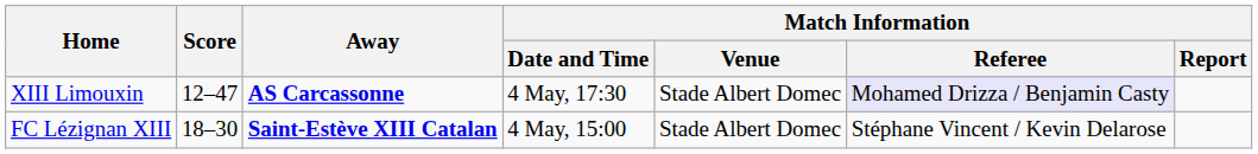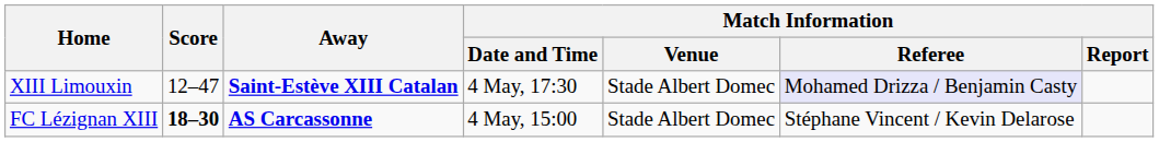 <table class="wikitable defaultcenter col1left col3left">
 <tr>
 <th scope="col" rowspan=2>Home</th>
 <th scope="col" rowspan=2>Score</th>
 <th scope="col" rowspan=2>Away</th>
 <th scope="col" colspan=4>Match Information</th>
 </tr>
 <tr>
 <th scope="col">Date and Time</th>
 <th scope="col">Venue</th>
 <th scope="col">Referee</th>
 <th scope="col">Report</th>
 </tr>
 <tr>
 <td> <a href='#'>XIII Limouxin</a></td>
 <td>12–47</td>
-<td> <strong><a href='#'>AS Carcassonne</a></strong></td>
+<td> <strong><a href='#'>Saint-Estève XIII Catalan</a></strong></td>
 <td>4 May, 17:30</td>
 <td>Stade Albert Domec</td>
 <td style="background: lavender;">Mohamed Drizza / Benjamin Casty</td>
 <td></td>
 </tr>
 <tr>
 <td> <a href='#'>FC Lézignan XIII</a></td>
-<td>18–30</td>
-<td> <strong><a href='#'>Saint-Estève XIII Catalan</a></strong></td>
+<td><strong>18–30</strong></td>
+<td> <strong><a href='#'>AS Carcassonne</a></strong></td>
 <td>4 May, 15:00</td>
 <td>Stade Albert Domec</td>
 <td>Stéphane Vincent / Kevin Delarose</td>
 <td></td>
 </tr>
 </table>
